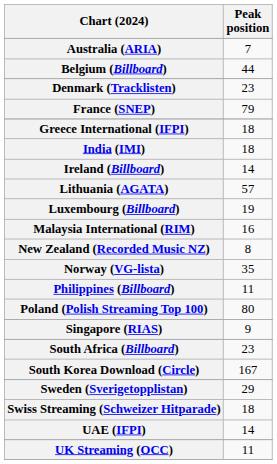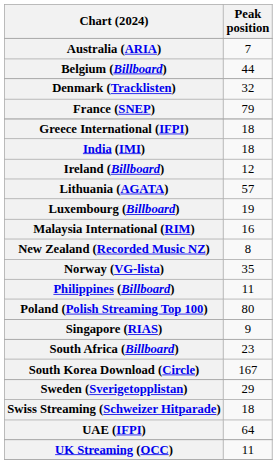 <table class="wikitable sortable plainrowheaders" style="text-align:center">
 <tr>
 <th scope="col">Chart (2024)</th>
 <th scope="col">Peak<br>position</th>
 </tr>
 <tr>
 </tr>
 <tr>
 <th scope="row">Australia (<a href='#'>ARIA</a>)</th>
 <td>7</td>
 </tr>
 <tr>
 <th scope="row">Belgium (<em><a href='#'>Billboard</a></em>)</th>
 <td>44</td>
 </tr>
 <tr>
 </tr>
 <tr>
 </tr>
 <tr>
 </tr>
 <tr>
 <th scope="row">Denmark (<a href='#'>Tracklisten</a>)</th>
-<td>23</td>
+<td>32</td>
 </tr>
 <tr>
 <th scope="row">France (<a href='#'>SNEP</a>)</th>
 <td>79</td>
 </tr>
 <tr>
 </tr>
 <tr>
 <th scope="row">Greece International (<a href='#'>IFPI</a>)</th>
 <td>18</td>
 </tr>
 <tr>
 <th scope="row"><a href='#'>India</a> (<a href='#'>IMI</a>)</th>
 <td>18</td>
 </tr>
 <tr>
 <th scope="row">Ireland (<em><a href='#'>Billboard</a></em>)</th>
-<td>14</td>
+<td>12</td>
 </tr>
 <tr>
 <th scope="row">Lithuania (<a href='#'>AGATA</a>)</th>
 <td>57</td>
 </tr>
 <tr>
 <th scope="row">Luxembourg (<em><a href='#'>Billboard</a></em>)</th>
 <td>19</td>
 </tr>
 <tr>
 <th scope="row">Malaysia International (<a href='#'>RIM</a>)</th>
 <td>16</td>
 </tr>
 <tr>
 <th scope="row">New Zealand (<a href='#'>Recorded Music NZ</a>)</th>
 <td>8</td>
 </tr>
 <tr>
 <th scope="row">Norway (<a href='#'>VG-lista</a>)</th>
 <td>35</td>
 </tr>
 <tr>
 <th scope="row"><a href='#'>Philippines</a> (<em><a href='#'>Billboard</a></em>)</th>
 <td>11</td>
 </tr>
 <tr>
 <th scope="row">Poland (<a href='#'>Polish Streaming Top 100</a>)</th>
 <td>80</td>
 </tr>
 <tr>
 </tr>
 <tr>
 <th scope="row">Singapore (<a href='#'>RIAS</a>)</th>
 <td>9</td>
 </tr>
 <tr>
 </tr>
 <tr>
 <th scope="row">South Africa (<em><a href='#'>Billboard</a></em>)</th>
 <td>23</td>
 </tr>
 <tr>
 <th scope="row">South Korea Download (<a href='#'>Circle</a>)</th>
 <td>167</td>
 </tr>
 <tr>
 </tr>
 <tr>
 <th scope="row">Sweden (<a href='#'>Sverigetopplistan</a>)</th>
 <td>29</td>
 </tr>
 <tr>
 <th scope="row">Swiss Streaming (<a href='#'>Schweizer Hitparade</a>)</th>
 <td>18</td>
 </tr>
 <tr>
 <th scope="row">UAE (<a href='#'>IFPI</a>)</th>
-<td>14</td>
+<td>64</td>
 </tr>
 <tr>
 </tr>
 <tr>
 <th scope="row"><a href='#'>UK Streaming</a> (<a href='#'>OCC</a>)</th>
 <td>11</td>
 </tr>
 <tr>
 </tr>
 </table>
